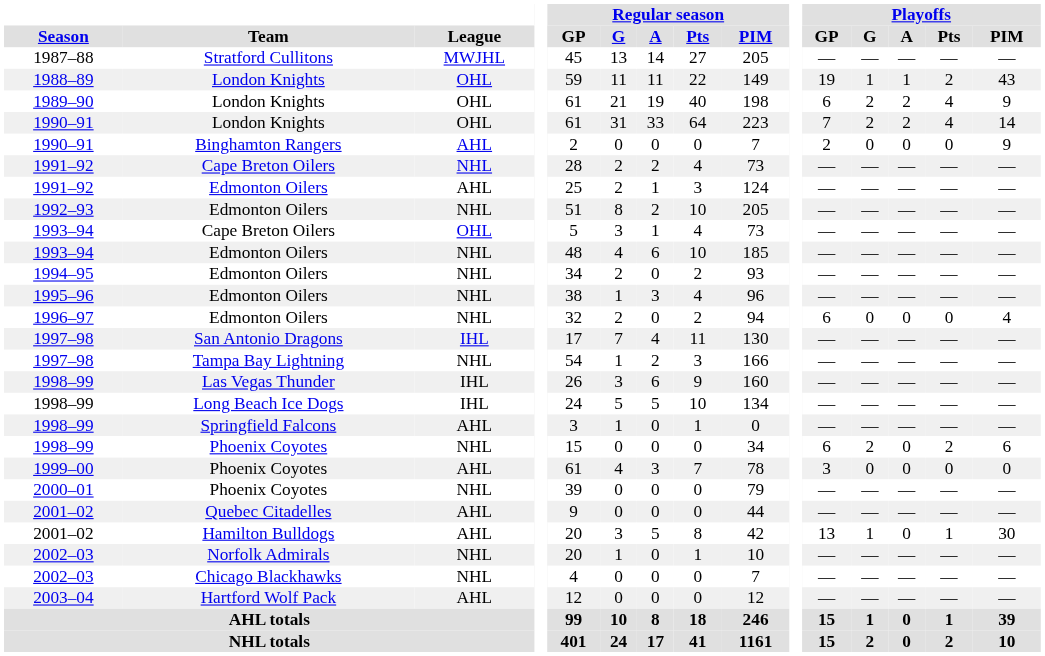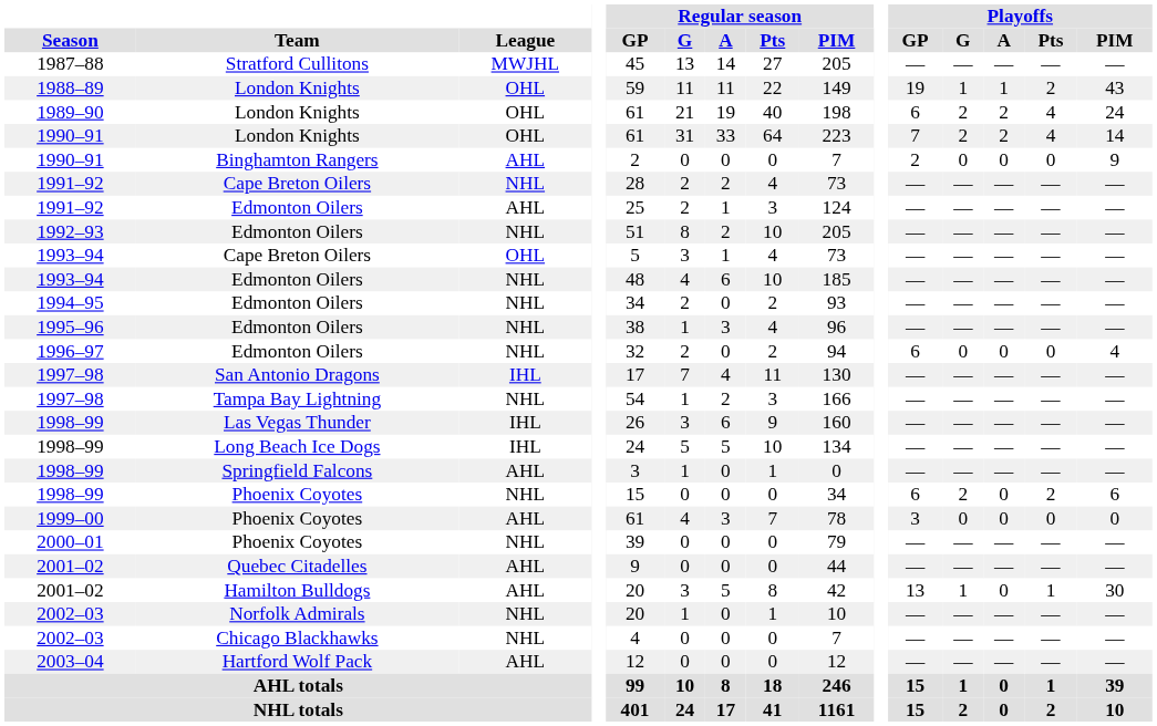 <table border="0" cellpadding="1" cellspacing="0" style="text-align:center; width:60em">
 <tr bgcolor="#e0e0e0">
 <th colspan="3" bgcolor="#ffffff"> </th>
 <th rowspan="99" bgcolor="#ffffff"> </th>
 <th colspan="5"><a href='#'>Regular season</a></th>
 <th rowspan="99" bgcolor="#ffffff"> </th>
 <th colspan="5"><a href='#'>Playoffs</a></th>
 </tr>
 <tr bgcolor="#e0e0e0">
 <th><a href='#'>Season</a></th>
 <th>Team</th>
 <th>League</th>
 <th>GP</th>
 <th><a href='#'>G</a></th>
 <th><a href='#'>A</a></th>
 <th><a href='#'>Pts</a></th>
 <th><a href='#'>PIM</a></th>
 <th>GP</th>
 <th>G</th>
 <th>A</th>
 <th>Pts</th>
 <th>PIM</th>
 </tr>
 <tr ALIGN="center">
 <td>1987–88</td>
 <td><a href='#'>Stratford Cullitons</a></td>
 <td><a href='#'>MWJHL</a></td>
 <td>45</td>
 <td>13</td>
 <td>14</td>
 <td>27</td>
 <td>205</td>
 <td>—</td>
 <td>—</td>
 <td>—</td>
 <td>—</td>
 <td>—</td>
 </tr>
 <tr ALIGN="center" bgcolor="#f0f0f0">
 <td><a href='#'>1988–89</a></td>
 <td><a href='#'>London Knights</a></td>
 <td><a href='#'>OHL</a></td>
 <td>59</td>
 <td>11</td>
 <td>11</td>
 <td>22</td>
 <td>149</td>
 <td>19</td>
 <td>1</td>
 <td>1</td>
 <td>2</td>
 <td>43</td>
 </tr>
 <tr ALIGN="center">
 <td><a href='#'>1989–90</a></td>
 <td>London Knights</td>
 <td>OHL</td>
 <td>61</td>
 <td>21</td>
 <td>19</td>
 <td>40</td>
 <td>198</td>
 <td>6</td>
 <td>2</td>
 <td>2</td>
 <td>4</td>
-<td>9</td>
+<td>24</td>
 </tr>
 <tr ALIGN="center" bgcolor="#f0f0f0">
 <td><a href='#'>1990–91</a></td>
 <td>London Knights</td>
 <td>OHL</td>
 <td>61</td>
 <td>31</td>
 <td>33</td>
 <td>64</td>
 <td>223</td>
 <td>7</td>
 <td>2</td>
 <td>2</td>
 <td>4</td>
 <td>14</td>
 </tr>
 <tr ALIGN="center">
 <td><a href='#'>1990–91</a></td>
 <td><a href='#'>Binghamton Rangers</a></td>
 <td><a href='#'>AHL</a></td>
 <td>2</td>
 <td>0</td>
 <td>0</td>
 <td>0</td>
 <td>7</td>
 <td>2</td>
 <td>0</td>
 <td>0</td>
 <td>0</td>
 <td>9</td>
 </tr>
 <tr ALIGN="center" bgcolor="#f0f0f0">
 <td><a href='#'>1991–92</a></td>
 <td><a href='#'>Cape Breton Oilers</a></td>
 <td><a href='#'>NHL</a></td>
 <td>28</td>
 <td>2</td>
 <td>2</td>
 <td>4</td>
 <td>73</td>
 <td>—</td>
 <td>—</td>
 <td>—</td>
 <td>—</td>
 <td>—</td>
 </tr>
 <tr ALIGN="center">
 <td><a href='#'>1991–92</a></td>
 <td><a href='#'>Edmonton Oilers</a></td>
 <td>AHL</td>
 <td>25</td>
 <td>2</td>
 <td>1</td>
 <td>3</td>
 <td>124</td>
 <td>—</td>
 <td>—</td>
 <td>—</td>
 <td>—</td>
 <td>—</td>
 </tr>
 <tr ALIGN="center" bgcolor="#f0f0f0">
 <td><a href='#'>1992–93</a></td>
 <td>Edmonton Oilers</td>
 <td>NHL</td>
 <td>51</td>
 <td>8</td>
 <td>2</td>
 <td>10</td>
 <td>205</td>
 <td>—</td>
 <td>—</td>
 <td>—</td>
 <td>—</td>
 <td>—</td>
 </tr>
 <tr ALIGN="center">
 <td><a href='#'>1993–94</a></td>
 <td>Cape Breton Oilers</td>
 <td><a href='#'>OHL</a></td>
 <td>5</td>
 <td>3</td>
 <td>1</td>
 <td>4</td>
 <td>73</td>
 <td>—</td>
 <td>—</td>
 <td>—</td>
 <td>—</td>
 <td>—</td>
 </tr>
 <tr ALIGN="center" bgcolor="#f0f0f0">
 <td><a href='#'>1993–94</a></td>
 <td>Edmonton Oilers</td>
 <td>NHL</td>
 <td>48</td>
 <td>4</td>
 <td>6</td>
 <td>10</td>
 <td>185</td>
 <td>—</td>
 <td>—</td>
 <td>—</td>
 <td>—</td>
 <td>—</td>
 </tr>
 <tr ALIGN="center">
 <td><a href='#'>1994–95</a></td>
 <td>Edmonton Oilers</td>
 <td>NHL</td>
 <td>34</td>
 <td>2</td>
 <td>0</td>
 <td>2</td>
 <td>93</td>
 <td>—</td>
 <td>—</td>
 <td>—</td>
 <td>—</td>
 <td>—</td>
 </tr>
 <tr ALIGN="center" bgcolor="#f0f0f0">
 <td><a href='#'>1995–96</a></td>
 <td>Edmonton Oilers</td>
 <td>NHL</td>
 <td>38</td>
 <td>1</td>
 <td>3</td>
 <td>4</td>
 <td>96</td>
 <td>—</td>
 <td>—</td>
 <td>—</td>
 <td>—</td>
 <td>—</td>
 </tr>
 <tr ALIGN="center">
 <td><a href='#'>1996–97</a></td>
 <td>Edmonton Oilers</td>
 <td>NHL</td>
 <td>32</td>
 <td>2</td>
 <td>0</td>
 <td>2</td>
 <td>94</td>
 <td>6</td>
 <td>0</td>
 <td>0</td>
 <td>0</td>
 <td>4</td>
 </tr>
 <tr ALIGN="center" bgcolor="#f0f0f0">
 <td><a href='#'>1997–98</a></td>
 <td><a href='#'>San Antonio Dragons</a></td>
 <td><a href='#'>IHL</a></td>
 <td>17</td>
 <td>7</td>
 <td>4</td>
 <td>11</td>
 <td>130</td>
 <td>—</td>
 <td>—</td>
 <td>—</td>
 <td>—</td>
 <td>—</td>
 </tr>
 <tr ALIGN="center">
 <td><a href='#'>1997–98</a></td>
 <td><a href='#'>Tampa Bay Lightning</a></td>
 <td>NHL</td>
 <td>54</td>
 <td>1</td>
 <td>2</td>
 <td>3</td>
 <td>166</td>
 <td>—</td>
 <td>—</td>
 <td>—</td>
 <td>—</td>
 <td>—</td>
 </tr>
 <tr ALIGN="center" bgcolor="#f0f0f0">
 <td><a href='#'>1998–99</a></td>
 <td><a href='#'>Las Vegas Thunder</a></td>
 <td>IHL</td>
 <td>26</td>
 <td>3</td>
 <td>6</td>
 <td>9</td>
 <td>160</td>
 <td>—</td>
 <td>—</td>
 <td>—</td>
 <td>—</td>
 <td>—</td>
 </tr>
 <tr ALIGN="center">
 <td>1998–99</td>
 <td><a href='#'>Long Beach Ice Dogs</a></td>
 <td>IHL</td>
 <td>24</td>
 <td>5</td>
 <td>5</td>
 <td>10</td>
 <td>134</td>
 <td>—</td>
 <td>—</td>
 <td>—</td>
 <td>—</td>
 <td>—</td>
 </tr>
 <tr ALIGN="center" bgcolor="#f0f0f0">
 <td><a href='#'>1998–99</a></td>
 <td><a href='#'>Springfield Falcons</a></td>
 <td>AHL</td>
 <td>3</td>
 <td>1</td>
 <td>0</td>
 <td>1</td>
 <td>0</td>
 <td>—</td>
 <td>—</td>
 <td>—</td>
 <td>—</td>
 <td>—</td>
 </tr>
 <tr ALIGN="center">
 <td><a href='#'>1998–99</a></td>
 <td><a href='#'>Phoenix Coyotes</a></td>
 <td>NHL</td>
 <td>15</td>
 <td>0</td>
 <td>0</td>
 <td>0</td>
 <td>34</td>
 <td>6</td>
 <td>2</td>
 <td>0</td>
 <td>2</td>
 <td>6</td>
 </tr>
 <tr ALIGN="center" bgcolor="#f0f0f0">
 <td><a href='#'>1999–00</a></td>
 <td>Phoenix Coyotes</td>
 <td>AHL</td>
 <td>61</td>
 <td>4</td>
 <td>3</td>
 <td>7</td>
 <td>78</td>
 <td>3</td>
 <td>0</td>
 <td>0</td>
 <td>0</td>
 <td>0</td>
 </tr>
 <tr ALIGN="center">
 <td><a href='#'>2000–01</a></td>
 <td>Phoenix Coyotes</td>
 <td>NHL</td>
 <td>39</td>
 <td>0</td>
 <td>0</td>
 <td>0</td>
 <td>79</td>
 <td>—</td>
 <td>—</td>
 <td>—</td>
 <td>—</td>
 <td>—</td>
 </tr>
 <tr ALIGN="center" bgcolor="#f0f0f0">
 <td><a href='#'>2001–02</a></td>
 <td><a href='#'>Quebec Citadelles</a></td>
 <td>AHL</td>
 <td>9</td>
 <td>0</td>
 <td>0</td>
 <td>0</td>
 <td>44</td>
 <td>—</td>
 <td>—</td>
 <td>—</td>
 <td>—</td>
 <td>—</td>
 </tr>
 <tr ALIGN="center">
 <td>2001–02</td>
 <td><a href='#'>Hamilton Bulldogs</a></td>
 <td>AHL</td>
 <td>20</td>
 <td>3</td>
 <td>5</td>
 <td>8</td>
 <td>42</td>
 <td>13</td>
 <td>1</td>
 <td>0</td>
 <td>1</td>
 <td>30</td>
 </tr>
 <tr ALIGN="center" bgcolor="#f0f0f0">
 <td><a href='#'>2002–03</a></td>
 <td><a href='#'>Norfolk Admirals</a></td>
 <td>NHL</td>
 <td>20</td>
 <td>1</td>
 <td>0</td>
 <td>1</td>
 <td>10</td>
 <td>—</td>
 <td>—</td>
 <td>—</td>
 <td>—</td>
 <td>—</td>
 </tr>
 <tr ALIGN="center">
 <td><a href='#'>2002–03</a></td>
 <td><a href='#'>Chicago Blackhawks</a></td>
 <td>NHL</td>
 <td>4</td>
 <td>0</td>
 <td>0</td>
 <td>0</td>
 <td>7</td>
 <td>—</td>
 <td>—</td>
 <td>—</td>
 <td>—</td>
 <td>—</td>
 </tr>
 <tr ALIGN="center" bgcolor="#f0f0f0">
 <td><a href='#'>2003–04</a></td>
 <td><a href='#'>Hartford Wolf Pack</a></td>
 <td>AHL</td>
 <td>12</td>
 <td>0</td>
 <td>0</td>
 <td>0</td>
 <td>12</td>
 <td>—</td>
 <td>—</td>
 <td>—</td>
 <td>—</td>
 <td>—</td>
 </tr>
 <tr bgcolor="#e0e0e0">
 <th colspan="3">AHL totals</th>
 <th>99</th>
 <th>10</th>
 <th>8</th>
 <th>18</th>
 <th>246</th>
 <th>15</th>
 <th>1</th>
 <th>0</th>
 <th>1</th>
 <th>39</th>
 </tr>
 <tr bgcolor="#e0e0e0">
 <th colspan="3">NHL totals</th>
 <th>401</th>
 <th>24</th>
 <th>17</th>
 <th>41</th>
 <th>1161</th>
 <th>15</th>
 <th>2</th>
 <th>0</th>
 <th>2</th>
 <th>10</th>
 </tr>
 </table>
